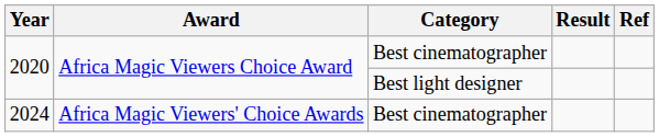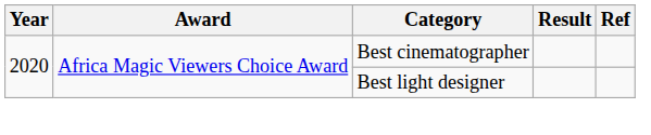 <table class="wikitable">
 <tr>
 <th>Year</th>
 <th>Award</th>
 <th>Category</th>
 <th>Result</th>
 <th>Ref</th>
 </tr>
 <tr>
 <td rowspan="2">2020</td>
 <td rowspan="2"><a href='#'>Africa Magic Viewers Choice Award</a></td>
 <td>Best cinematographer</td>
 <td></td>
 <td></td>
 </tr>
 <tr>
 <td>Best light designer</td>
 <td></td>
 <td></td>
 </tr>
-<tr>
-<td>2024</td>
-<td><a href='#'>Africa Magic Viewers' Choice Awards</a></td>
-<td>Best cinematographer</td>
-<td></td>
-<td></td>
-</tr>
 </table>
